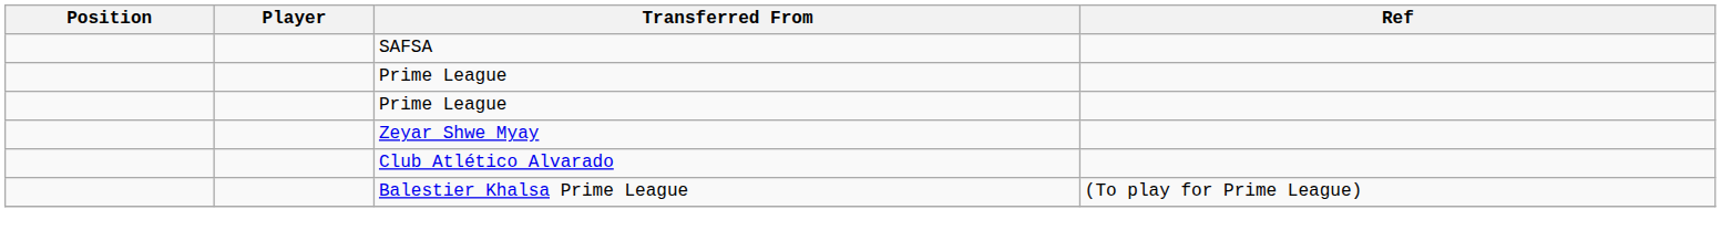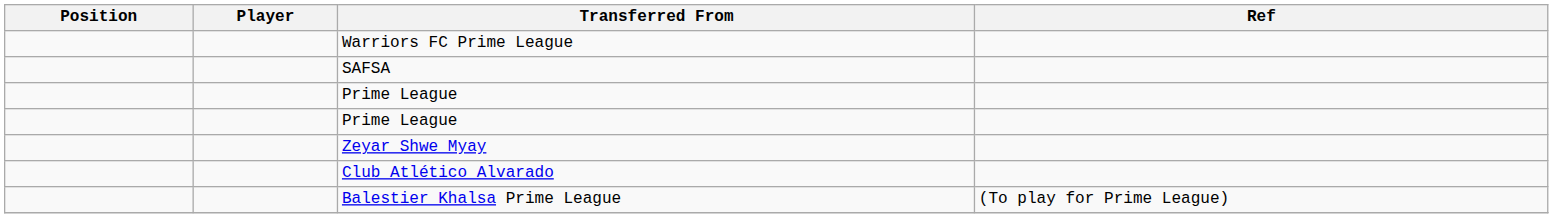 <table class="wikitable sortable" style="width:75%; text-align:center; font-size:95%; text-align:left;">
 <tr>
 <th>Position</th>
 <th>Player</th>
 <th>Transferred From</th>
 <th>Ref</th>
+</tr>
+<tr>
+<td></td>
+<td></td>
+<td> Warriors FC Prime League</td>
+<td></td>
 </tr>
 <tr>
 <td></td>
 <td></td>
 <td> SAFSA</td>
 <td></td>
 </tr>
 <tr>
 <td></td>
 <td></td>
 <td> Prime League</td>
 <td></td>
 </tr>
 <tr>
 <td></td>
 <td></td>
 <td> Prime League</td>
 <td></td>
 </tr>
 <tr>
 <td></td>
 <td></td>
 <td> <a href='#'>Zeyar Shwe Myay</a></td>
 <td></td>
 </tr>
 <tr>
 <td></td>
 <td></td>
 <td> <a href='#'>Club Atlético Alvarado</a></td>
 <td></td>
 </tr>
 <tr>
 <td></td>
 <td></td>
 <td> <a href='#'>Balestier Khalsa</a> Prime League</td>
 <td>(To play for Prime League)</td>
 </tr>
 <tr>
 </tr>
 </table>
